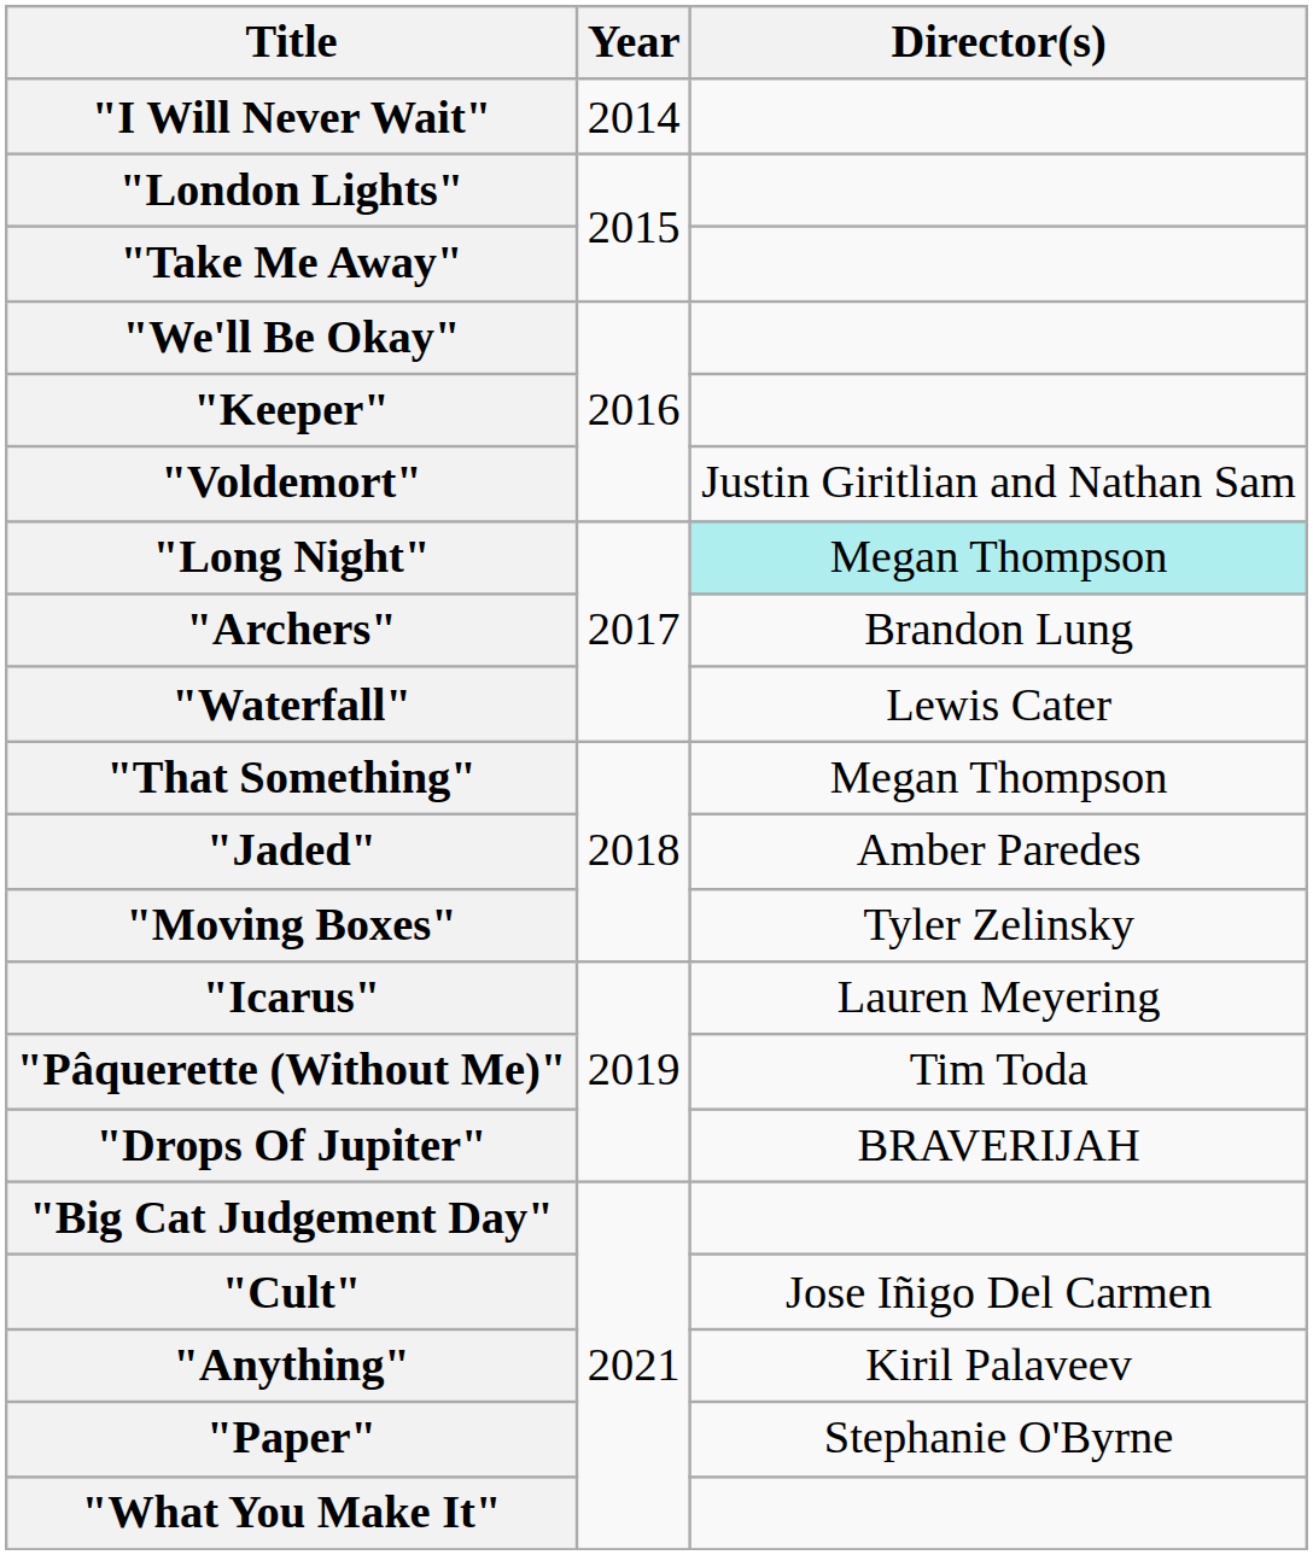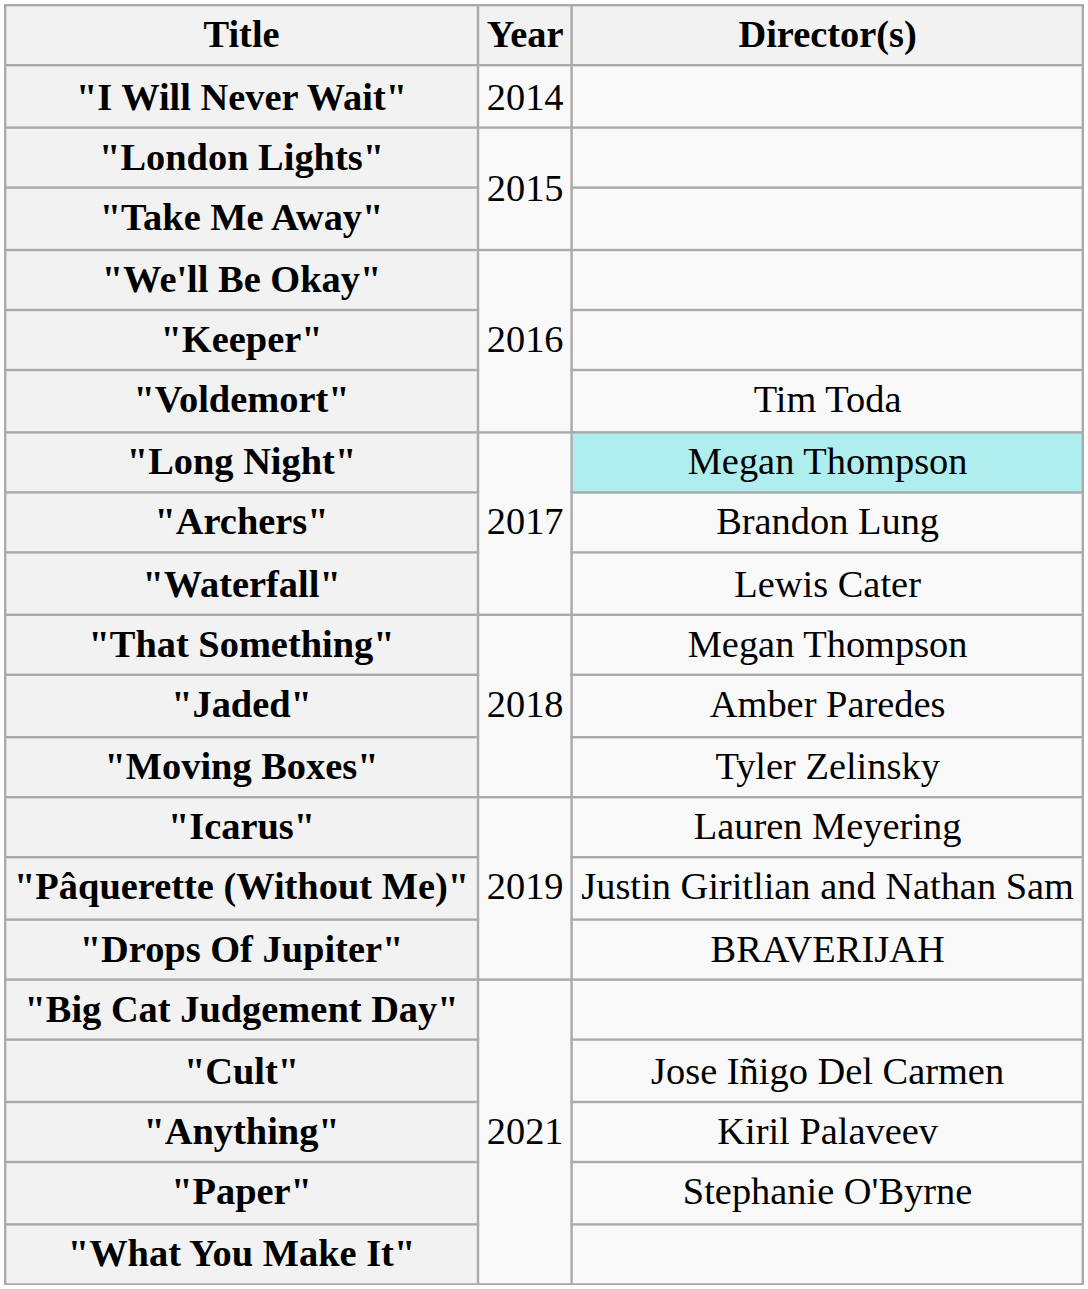 <table class="wikitable plainrowheaders" style="text-align:center;">
 <tr>
 <th scope=col>Title</th>
 <th scope=col>Year</th>
 <th scope=col>Director(s)</th>
 </tr>
 <tr>
 <th scope="row">"I Will Never Wait"</th>
 <td>2014</td>
 <td></td>
 </tr>
 <tr>
 <th scope="row">"London Lights"</th>
 <td rowspan=2>2015</td>
 <td></td>
 </tr>
 <tr>
 <th scope="row">"Take Me Away"</th>
 <td></td>
 </tr>
 <tr>
 <th scope="row">"We'll Be Okay"</th>
 <td rowspan=3>2016</td>
 <td></td>
 </tr>
 <tr>
 <th scope="row">"Keeper"</th>
 <td></td>
 </tr>
 <tr>
 <th scope="row">"Voldemort"</th>
-<td>Justin Giritlian and Nathan Sam</td>
+<td>Tim Toda</td>
 </tr>
 <tr>
 <th scope="row">"Long Night"</th>
 <td rowspan=3>2017</td>
 <td style="background: paleturquoise;">Megan Thompson</td>
 </tr>
 <tr>
 <th scope="row">"Archers"</th>
 <td>Brandon Lung</td>
 </tr>
 <tr>
 <th scope="row">"Waterfall"</th>
 <td>Lewis Cater</td>
 </tr>
 <tr>
 <th scope="row">"That Something"</th>
 <td rowspan=3>2018</td>
 <td>Megan Thompson</td>
 </tr>
 <tr>
 <th scope="row">"Jaded"</th>
 <td>Amber Paredes</td>
 </tr>
 <tr>
 <th scope="row">"Moving Boxes"</th>
 <td>Tyler Zelinsky</td>
 </tr>
 <tr>
 <th scope="row">"Icarus"</th>
 <td rowspan=3>2019</td>
 <td>Lauren Meyering</td>
 </tr>
 <tr>
 <th scope="row">"Pâquerette (Without Me)"</th>
-<td>Tim Toda</td>
+<td>Justin Giritlian and Nathan Sam</td>
 </tr>
 <tr>
 <th scope="row">"Drops Of Jupiter"</th>
 <td>BRAVERIJAH</td>
 </tr>
 <tr>
 <th scope="row">"Big Cat Judgement Day"</th>
 <td rowspan=5>2021</td>
 <td></td>
 </tr>
 <tr>
 <th scope="row">"Cult"</th>
 <td>Jose Iñigo Del Carmen</td>
 </tr>
 <tr>
 <th scope="row">"Anything"</th>
 <td>Kiril Palaveev</td>
 </tr>
 <tr>
 <th scope="row">"Paper"</th>
 <td>Stephanie O'Byrne</td>
 </tr>
 <tr>
 <th scope="row">"What You Make It"</th>
 <td></td>
 </tr>
 </table>
